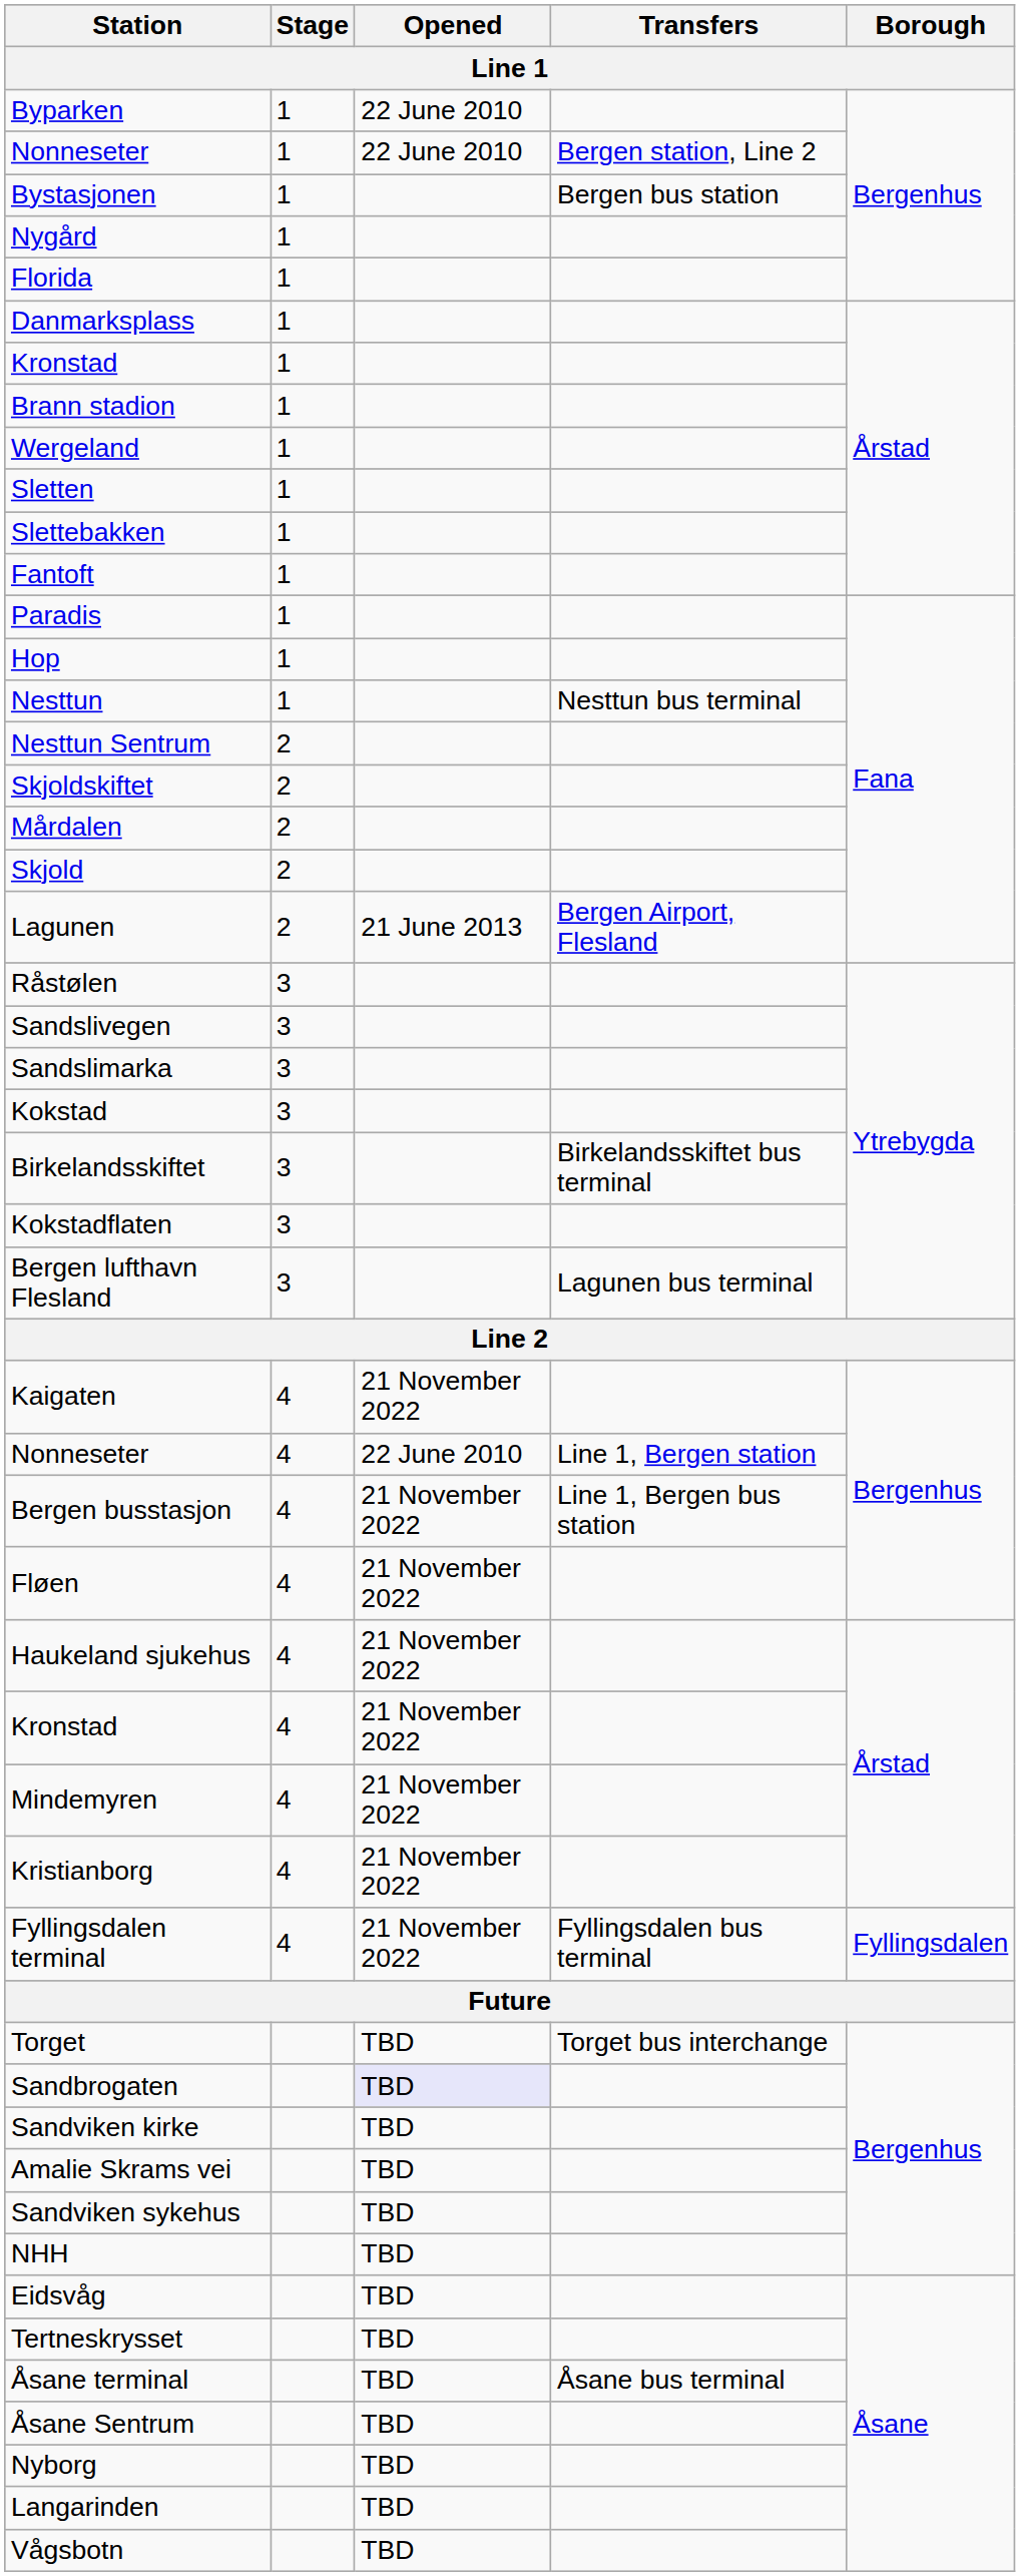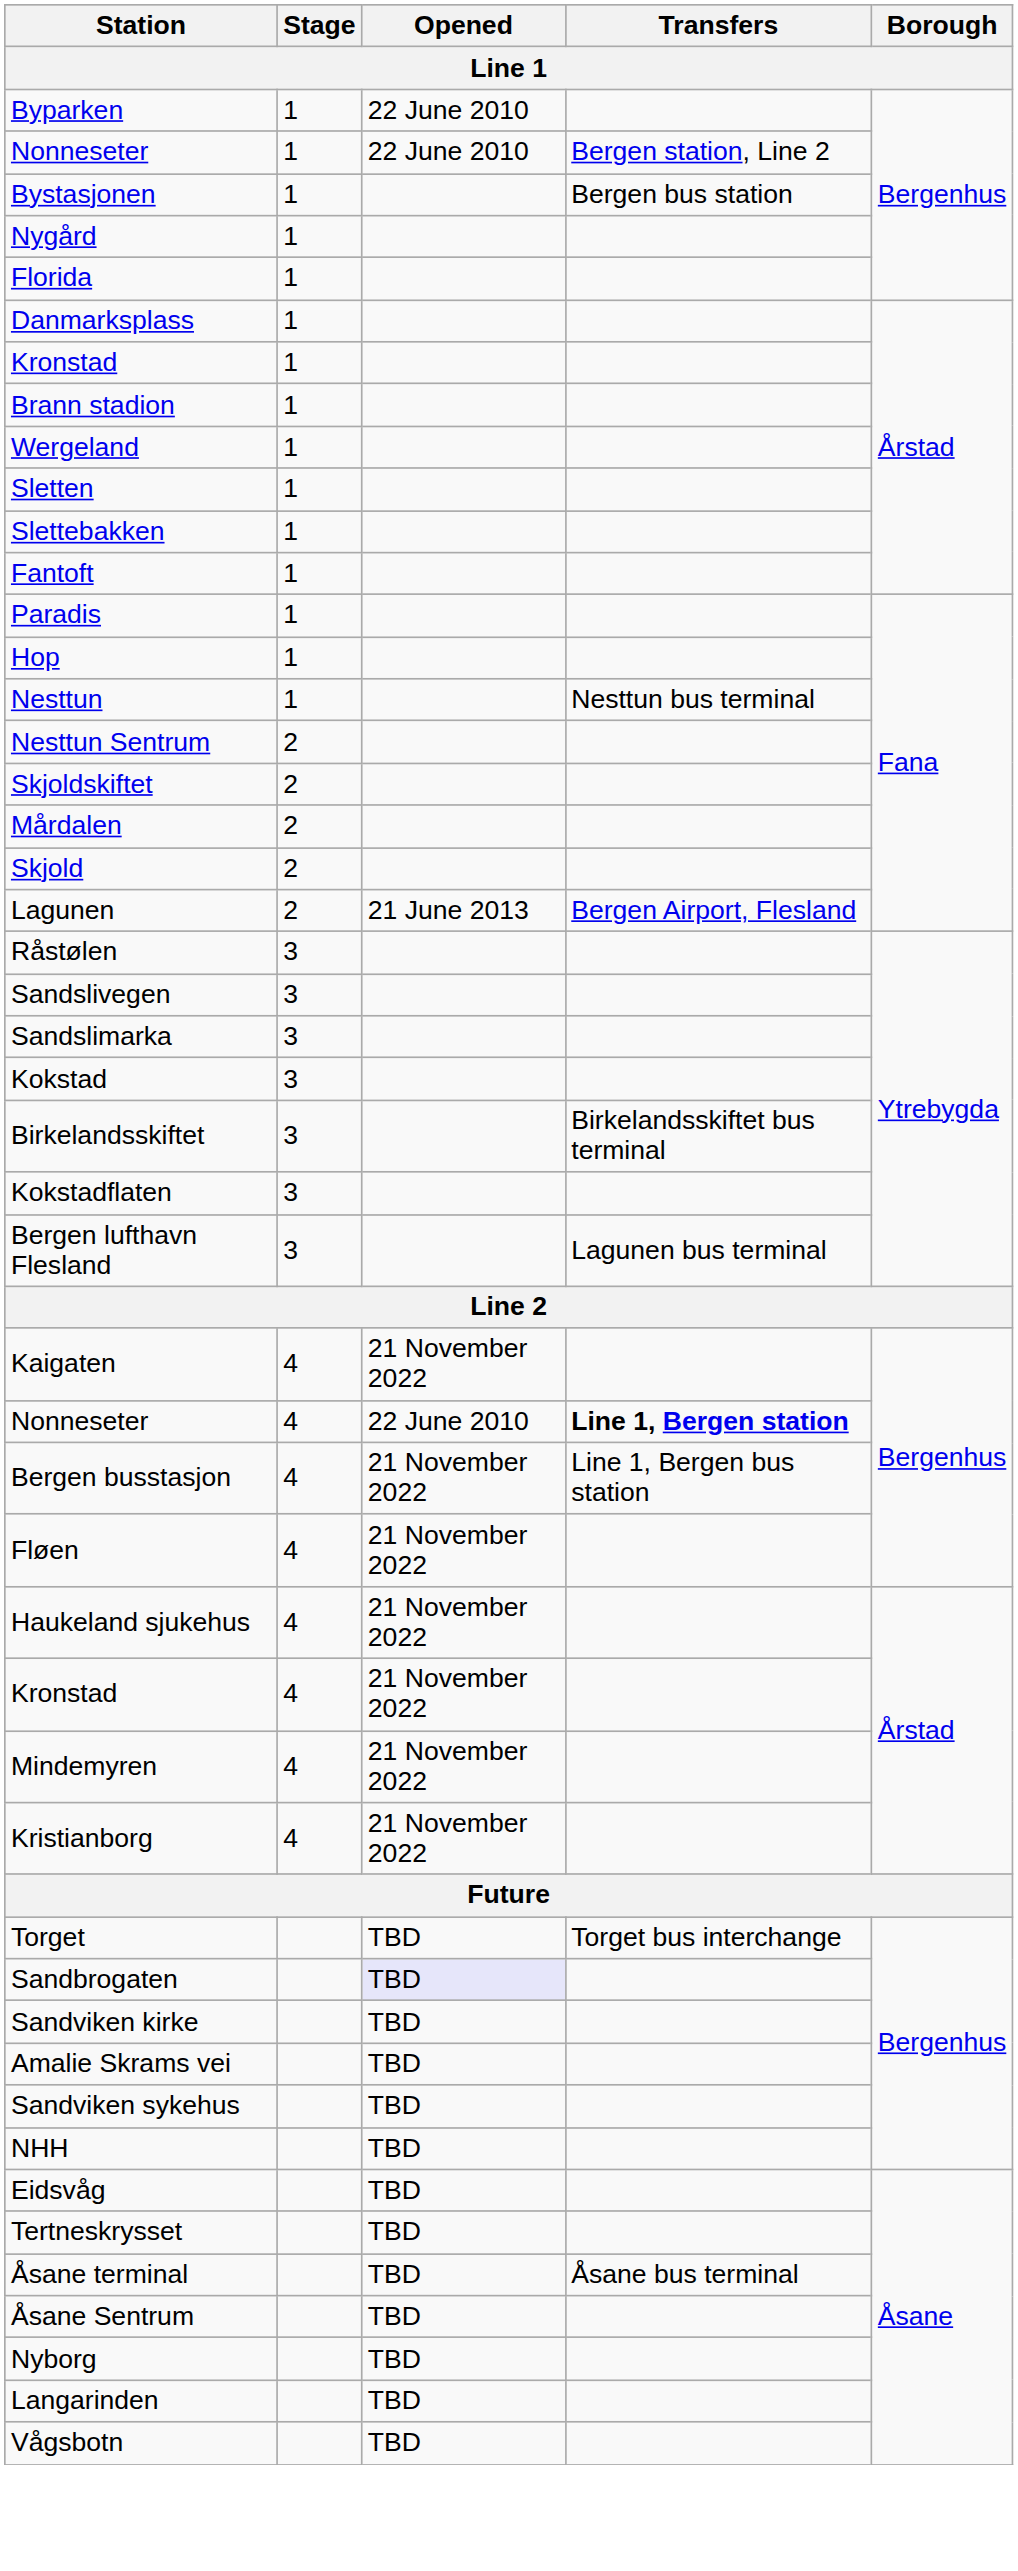 <table class="wikitable">
 <tr>
 <th>Station</th>
 <th class="unsortable">Stage</th>
 <th>Opened</th>
 <th>Transfers</th>
 <th>Borough</th>
 </tr>
 <tr>
 <th colspan="5">Line 1</th>
 </tr>
 <tr>
 <td><a href='#'>Byparken</a></td>
 <td>1</td>
 <td>22 June 2010</td>
 <td></td>
 <td rowspan="5"><a href='#'>Bergenhus</a></td>
 </tr>
 <tr>
 <td><a href='#'>Nonneseter</a></td>
 <td>1</td>
 <td>22 June 2010</td>
 <td><a href='#'>Bergen station</a>, Line 2</td>
 </tr>
 <tr>
 <td><a href='#'>Bystasjonen</a></td>
 <td>1</td>
 <td></td>
 <td>Bergen bus station</td>
 </tr>
 <tr>
 <td><a href='#'>Nygård</a></td>
 <td>1</td>
 <td></td>
 <td></td>
 </tr>
 <tr>
 <td><a href='#'>Florida</a></td>
 <td>1</td>
 <td></td>
 <td></td>
 </tr>
 <tr>
 <td><a href='#'>Danmarksplass</a></td>
 <td>1</td>
 <td></td>
 <td></td>
 <td rowspan="7"><a href='#'>Årstad</a></td>
 </tr>
 <tr>
 <td><a href='#'>Kronstad</a></td>
 <td>1</td>
 <td></td>
 <td></td>
 </tr>
 <tr>
 <td><a href='#'>Brann stadion</a></td>
 <td>1</td>
 <td></td>
 <td></td>
 </tr>
 <tr>
 <td><a href='#'>Wergeland</a></td>
 <td>1</td>
 <td></td>
 <td></td>
 </tr>
 <tr>
 <td><a href='#'>Sletten</a></td>
 <td>1</td>
 <td></td>
 <td></td>
 </tr>
 <tr>
 <td><a href='#'>Slettebakken</a></td>
 <td>1</td>
 <td></td>
 <td></td>
 </tr>
 <tr>
 <td><a href='#'>Fantoft</a></td>
 <td>1</td>
 <td></td>
 <td></td>
 </tr>
 <tr>
 <td><a href='#'>Paradis</a></td>
 <td>1</td>
 <td></td>
 <td></td>
 <td rowspan="8"><a href='#'>Fana</a></td>
 </tr>
 <tr>
 <td><a href='#'>Hop</a></td>
 <td>1</td>
 <td></td>
 <td></td>
 </tr>
 <tr>
 <td><a href='#'>Nesttun</a></td>
 <td>1</td>
 <td></td>
 <td>Nesttun bus terminal</td>
 </tr>
 <tr>
 <td><a href='#'>Nesttun Sentrum</a></td>
 <td>2</td>
 <td></td>
 <td></td>
 </tr>
 <tr>
 <td><a href='#'>Skjoldskiftet</a></td>
 <td>2</td>
 <td></td>
 <td></td>
 </tr>
 <tr>
 <td><a href='#'>Mårdalen</a></td>
 <td>2</td>
 <td></td>
 <td></td>
 </tr>
 <tr>
 <td><a href='#'>Skjold</a></td>
 <td>2</td>
 <td></td>
 <td></td>
 </tr>
 <tr>
 <td>Lagunen</td>
 <td>2</td>
 <td>21 June 2013</td>
 <td><a href='#'>Bergen Airport, Flesland</a></td>
 </tr>
 <tr>
 <td>Råstølen</td>
 <td>3</td>
 <td></td>
 <td></td>
 <td rowspan="7"><a href='#'>Ytrebygda</a></td>
 </tr>
 <tr>
 <td>Sandslivegen</td>
 <td>3</td>
 <td></td>
 <td></td>
 </tr>
 <tr>
 <td>Sandslimarka</td>
 <td>3</td>
 <td></td>
 <td></td>
 </tr>
 <tr>
 <td>Kokstad</td>
 <td>3</td>
 <td></td>
 <td></td>
 </tr>
 <tr>
 <td>Birkelandsskiftet</td>
 <td>3</td>
 <td></td>
 <td>Birkelandsskiftet bus terminal</td>
 </tr>
 <tr>
 <td>Kokstadflaten</td>
 <td>3</td>
 <td></td>
 <td></td>
 </tr>
 <tr>
 <td>Bergen lufthavn Flesland</td>
 <td>3</td>
 <td></td>
 <td>Lagunen bus terminal</td>
 </tr>
 <tr>
 <th colspan="5">Line 2</th>
 </tr>
 <tr>
 <td>Kaigaten</td>
 <td>4</td>
 <td>21 November 2022</td>
 <td></td>
 <td rowspan="4"><a href='#'>Bergenhus</a></td>
 </tr>
 <tr>
 <td>Nonneseter</td>
 <td>4</td>
 <td>22 June 2010</td>
-<td>Line 1, <a href='#'>Bergen station</a></td>
+<td><strong>Line 1, <a href='#'>Bergen station</a></strong></td>
 </tr>
 <tr>
 <td>Bergen busstasjon</td>
 <td>4</td>
 <td>21 November 2022</td>
 <td>Line 1, Bergen bus station</td>
 </tr>
 <tr>
 <td>Fløen</td>
 <td>4</td>
 <td>21 November 2022</td>
 <td></td>
 </tr>
 <tr>
 <td>Haukeland sjukehus</td>
 <td>4</td>
 <td>21 November 2022</td>
 <td></td>
 <td rowspan="4"><a href='#'>Årstad</a></td>
 </tr>
 <tr>
 <td>Kronstad</td>
 <td>4</td>
 <td>21 November 2022</td>
 <td></td>
 </tr>
 <tr>
 <td>Mindemyren</td>
 <td>4</td>
 <td>21 November 2022</td>
 <td></td>
 </tr>
 <tr>
 <td>Kristianborg</td>
 <td>4</td>
 <td>21 November 2022</td>
 <td></td>
-</tr>
-<tr>
-<td>Fyllingsdalen terminal</td>
-<td>4</td>
-<td>21 November 2022</td>
-<td>Fyllingsdalen bus terminal</td>
-<td><a href='#'>Fyllingsdalen</a></td>
 </tr>
 <tr>
 <th colspan="5">Future</th>
 </tr>
 <tr>
 <td>Torget</td>
 <td></td>
 <td>TBD</td>
 <td>Torget bus interchange</td>
 <td rowspan="6"><a href='#'>Bergenhus</a></td>
 </tr>
 <tr>
 <td>Sandbrogaten</td>
 <td></td>
 <td style="background: lavender;">TBD</td>
 <td></td>
 </tr>
 <tr>
 <td>Sandviken kirke</td>
 <td></td>
 <td>TBD</td>
 <td></td>
 </tr>
 <tr>
 <td>Amalie Skrams vei</td>
 <td></td>
 <td>TBD</td>
 <td></td>
 </tr>
 <tr>
 <td>Sandviken sykehus</td>
 <td></td>
 <td>TBD</td>
 <td></td>
 </tr>
 <tr>
 <td>NHH</td>
 <td></td>
 <td>TBD</td>
 <td></td>
 </tr>
 <tr>
 <td>Eidsvåg</td>
 <td></td>
 <td>TBD</td>
 <td></td>
 <td rowspan="7"><a href='#'>Åsane</a></td>
 </tr>
 <tr>
 <td>Tertneskrysset</td>
 <td></td>
 <td>TBD</td>
 <td></td>
 </tr>
 <tr>
 <td>Åsane terminal</td>
 <td></td>
 <td>TBD</td>
 <td>Åsane bus terminal</td>
 </tr>
 <tr>
 <td>Åsane Sentrum</td>
 <td></td>
 <td>TBD</td>
 <td></td>
 </tr>
 <tr>
 <td>Nyborg</td>
 <td></td>
 <td>TBD</td>
 <td></td>
 </tr>
 <tr>
 <td>Langarinden</td>
 <td></td>
 <td>TBD</td>
 <td></td>
 </tr>
 <tr>
 <td>Vågsbotn</td>
 <td></td>
 <td>TBD</td>
 <td></td>
 </tr>
 </table>
